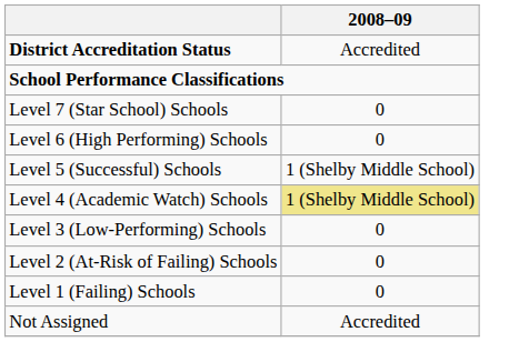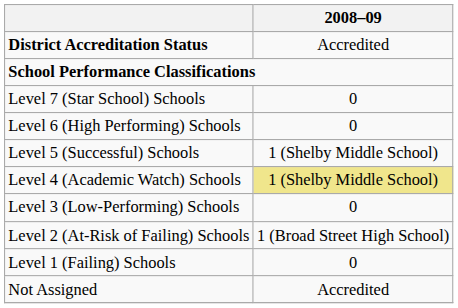 <table class="wikitable" style="font-size: 95%;">
 <tr>
 <th></th>
 <th>2008–09</th>
 </tr>
 <tr>
 <td align="left"><strong>District Accreditation Status</strong></td>
 <td align="center">Accredited</td>
 </tr>
 <tr>
 <td align="left" colspan="2"><strong>School Performance Classifications</strong></td>
 </tr>
 <tr>
 <td align="left">Level 7 (Star School) Schools</td>
 <td align="center">0</td>
 </tr>
 <tr>
 <td align="left">Level 6 (High Performing) Schools</td>
 <td align="center">0</td>
 </tr>
 <tr>
 <td align="left">Level 5 (Successful) Schools</td>
 <td align="center">1 (Shelby Middle School)</td>
 </tr>
 <tr>
 <td align="left">Level 4 (Academic Watch) Schools</td>
 <td align="center" style="background: khaki;">1 (Shelby Middle School)</td>
 </tr>
 <tr>
 <td align="left">Level 3 (Low-Performing) Schools</td>
 <td align="center">0</td>
 </tr>
 <tr>
 <td align="left">Level 2 (At-Risk of Failing) Schools</td>
-<td align="center">0</td>
+<td align="center">1 (Broad Street High School)</td>
 </tr>
 <tr>
 <td align="left">Level 1 (Failing) Schools</td>
 <td align="center">0</td>
 </tr>
 <tr>
 <td align="left">Not Assigned</td>
 <td align="center">Accredited</td>
 </tr>
 <tr>
 </tr>
 </table>
